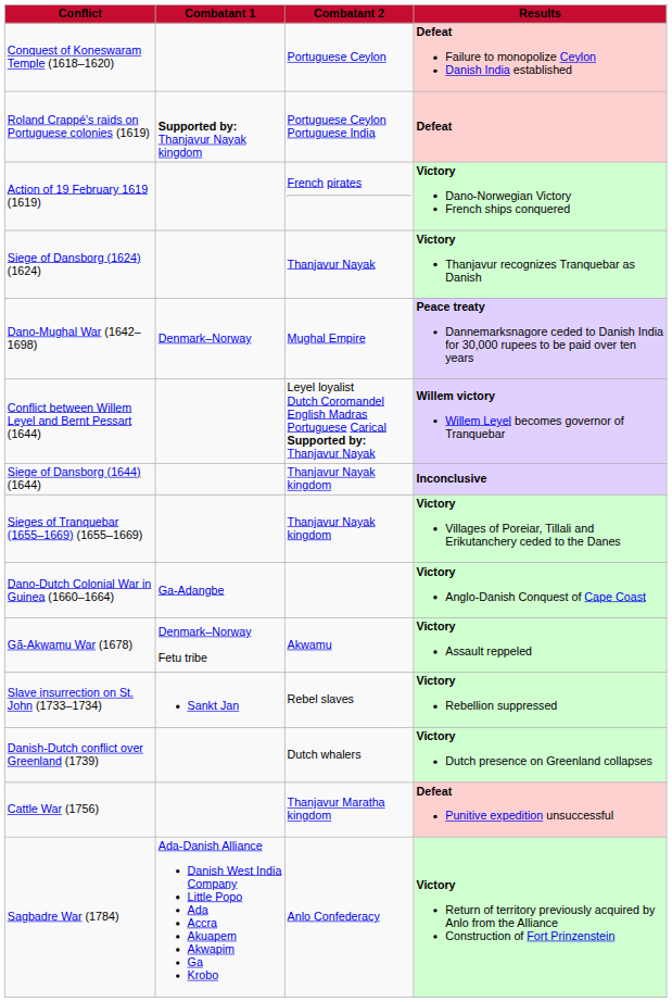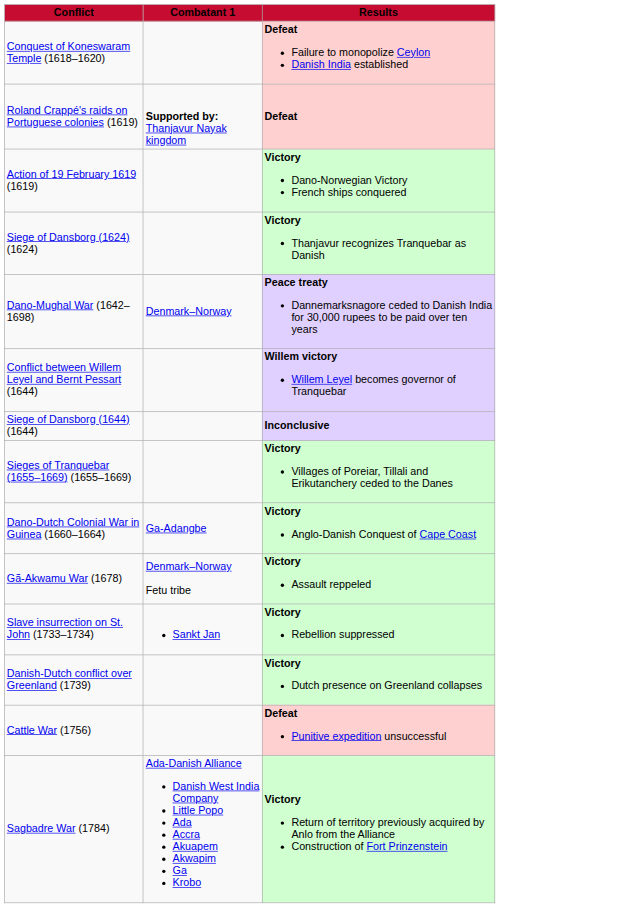 <table class="wikitable">
 <tr>
 <th style="background:#C60C30" rowspan="1" width=200px><span>Conflict</span></th>
 <th style="background:#C60C30" rowspan="1" width=170px><span>Combatant 1</span></th>
-<th style="background:#C60C30" rowspan="1" width=170px><span>Combatant 2</span></th>
 <th style="background:#C60C30" rowspan="1" width=340px><span>Results</span></th>
 </tr>
 <tr>
 <td><a href='#'>Conquest of Koneswaram Temple</a> (1618–1620)</td>
 <td><br><br></td>
-<td><a href='#'>Portuguese Ceylon</a></td>
 <td style="background:#FFD0D0"><strong>Defeat</strong><br><ul><li>Failure to monopolize <a href='#'>Ceylon</a></li><li><a href='#'>Danish India</a> established</li></ul></td>
 </tr>
 <tr>
 <td><a href='#'>Roland Crappé's raids on Portuguese colonies</a> (1619)</td>
 <td><br><br><strong>Supported by:</strong> <br><a href='#'>Thanjavur Nayak kingdom</a></td>
-<td><a href='#'>Portuguese Ceylon</a><br><a href='#'>Portuguese India</a></td>
 <td style="background:#FFD0D0"><strong>Defeat</strong></td>
 </tr>
 <tr>
 <td><a href='#'>Action of 19 February 1619</a> (1619)</td>
 <td></td>
-<td> <a href='#'>French</a> <a href='#'>pirates</a><hr><br></td>
 <td style="background:#D0FFD0"><strong>Victory</strong><br><ul><li>Dano-Norwegian Victory</li><li>French ships conquered</li></ul></td>
 </tr>
 <tr>
 <td><a href='#'>Siege of Dansborg (1624)</a> (1624)</td>
 <td></td>
-<td><a href='#'>Thanjavur Nayak</a></td>
 <td style="background:#D0FFD0"><strong>Victory</strong><br><ul><li>Thanjavur recognizes Tranquebar as Danish</li></ul></td>
 </tr>
 <tr>
 <td><a href='#'>Dano-Mughal War</a> (1642–1698)</td>
 <td> <a href='#'>Denmark–Norway</a></td>
-<td> <a href='#'>Mughal Empire</a></td>
 <td style="background:#E0D0FF"><strong>Peace treaty</strong><br><ul><li>Dannemarksnagore ceded to Danish India for 30,000 rupees to be paid over ten years</li></ul></td>
 </tr>
 <tr>
 <td><a href='#'>Conflict between Willem Leyel and Bernt Pessart</a> (1644)</td>
 <td></td>
-<td> Leyel loyalist<br> <a href='#'>Dutch Coromandel</a><br> <a href='#'>English Madras</a><br> <a href='#'>Portuguese</a> <a href='#'>Carical</a><br><strong>Supported by:</strong><br><a href='#'>Thanjavur Nayak</a></td>
 <td style="background:#E0D0FF"><strong>Willem victory</strong><br><ul><li><a href='#'>Willem Leyel</a> becomes governor of Tranquebar</li></ul></td>
 </tr>
 <tr>
 <td><a href='#'>Siege of Dansborg (1644)</a> (1644)</td>
 <td></td>
-<td><a href='#'>Thanjavur Nayak kingdom</a></td>
 <td style="background:#E0D0FF"><strong>Inconclusive</strong></td>
 </tr>
 <tr>
 <td><a href='#'>Sieges of Tranquebar (1655–1669)</a> (1655–1669)</td>
 <td></td>
-<td><a href='#'>Thanjavur Nayak kingdom</a></td>
 <td style="background:#D0FFD0"><strong>Victory</strong><br><ul><li>Villages of Poreiar, Tillali and Erikutanchery ceded to the Danes</li></ul></td>
 </tr>
 <tr>
 <td><a href='#'>Dano-Dutch Colonial War in Guinea</a> (1660–1664)</td>
 <td><a href='#'>Ga-Adangbe</a><br></td>
-<td></td>
 <td style="background:#D0FFD0"><strong>Victory</strong><br><ul><li>Anglo-Danish Conquest of <a href='#'>Cape Coast</a></li></ul></td>
 </tr>
 <tr>
 <td><a href='#'>Gã-Akwamu War</a> (1678)</td>
 <td> <a href='#'>Denmark–Norway</a><br><br> Fetu tribe</td>
-<td><a href='#'>Akwamu</a></td>
 <td style="background: #D0FFD0"><strong>Victory</strong><br><ul><li>Assault reppeled</li></ul></td>
 </tr>
 <tr>
 <td><a href='#'>Slave insurrection on St. John</a> (1733–1734)</td>
 <td><br><ul><li><a href='#'>Sankt Jan</a></li></ul></td>
-<td>Rebel slaves</td>
 <td style="background:#D0FFD0"><strong>Victory</strong><br><ul><li>Rebellion suppressed</li></ul></td>
 </tr>
 <tr>
 <td><a href='#'>Danish-Dutch conflict over Greenland</a> (1739)</td>
 <td></td>
-<td>Dutch whalers</td>
 <td style="background:#D0FFD0"><strong>Victory</strong><br><ul><li>Dutch presence on Greenland collapses</li></ul></td>
 </tr>
 <tr>
 <td><a href='#'>Cattle War</a> (1756)</td>
 <td></td>
-<td><a href='#'>Thanjavur Maratha kingdom</a></td>
 <td style="background:#FFD0D0"><strong> Defeat</strong><br><ul><li><a href='#'>Punitive expedition</a> unsuccessful</li></ul></td>
 </tr>
 <tr>
 <td><a href='#'>Sagbadre War</a> (1784)</td>
 <td> <a href='#'>Ada-</a><a href='#'>Danish Alliance</a><br><ul><li><a href='#'>Danish West India Company</a></li><li><a href='#'>Little Popo</a></li><li><a href='#'>Ada</a></li><li><a href='#'>Accra</a></li><li><a href='#'>Akuapem</a></li><li><a href='#'>Akwapim</a></li><li><a href='#'>Ga</a></li><li><a href='#'>Krobo</a></li></ul></td>
-<td><a href='#'>Anlo Confederacy</a></td>
 <td style="background:#D0FFD0"><strong>Victory</strong><br><ul><li>Return of territory previously acquired by Anlo from the Alliance</li><li>Construction of <a href='#'>Fort Prinzenstein</a></li></ul></td>
 </tr>
 </table>
